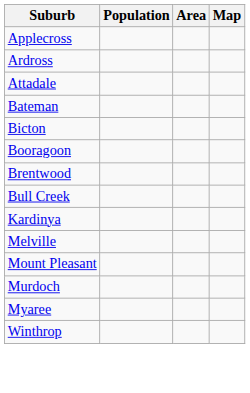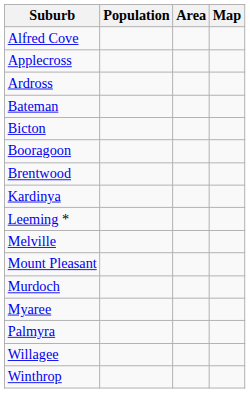 <table class="wikitable sortable">
 <tr>
 <th>Suburb</th>
 <th data-sort-type=number>Population</th>
 <th data-sort-type=number>Area</th>
 <th>Map</th>
+</tr>
+<tr>
+<td><a href='#'>Alfred Cove</a></td>
+<td></td>
+<td></td>
+<td></td>
 </tr>
 <tr>
 <td><a href='#'>Applecross</a></td>
 <td></td>
 <td></td>
 <td></td>
 </tr>
 <tr>
 <td><a href='#'>Ardross</a></td>
-<td></td>
-<td></td>
-<td></td>
-</tr>
-<tr>
-<td><a href='#'>Attadale</a></td>
 <td></td>
 <td></td>
 <td></td>
 </tr>
 <tr>
 <td><a href='#'>Bateman</a></td>
 <td></td>
 <td></td>
 <td></td>
 </tr>
 <tr>
 <td><a href='#'>Bicton</a></td>
 <td></td>
 <td></td>
 <td></td>
 </tr>
 <tr>
 <td><a href='#'>Booragoon</a></td>
 <td></td>
 <td></td>
 <td></td>
 </tr>
 <tr>
 <td><a href='#'>Brentwood</a></td>
 <td></td>
 <td></td>
 <td></td>
 </tr>
 <tr>
-<td><a href='#'>Bull Creek</a></td>
+<td><a href='#'>Kardinya</a></td>
 <td></td>
 <td></td>
 <td></td>
 </tr>
 <tr>
-<td><a href='#'>Kardinya</a></td>
+<td><a href='#'>Leeming</a> *</td>
 <td></td>
 <td></td>
 <td></td>
 </tr>
 <tr>
 <td><a href='#'>Melville</a></td>
 <td></td>
 <td></td>
 <td></td>
 </tr>
 <tr>
 <td><a href='#'>Mount Pleasant</a></td>
 <td></td>
 <td></td>
 <td></td>
 </tr>
 <tr>
 <td><a href='#'>Murdoch</a></td>
 <td></td>
 <td></td>
 <td></td>
 </tr>
 <tr>
 <td><a href='#'>Myaree</a></td>
 <td></td>
 <td></td>
 <td></td>
 </tr>
 <tr>
+<td><a href='#'>Palmyra</a></td>
+<td></td>
+<td></td>
+<td></td>
+</tr>
+<tr>
+<td><a href='#'>Willagee</a></td>
+<td></td>
+<td></td>
+<td></td>
+</tr>
+<tr>
 <td><a href='#'>Winthrop</a></td>
 <td></td>
 <td></td>
 <td></td>
 </tr>
 </table>
